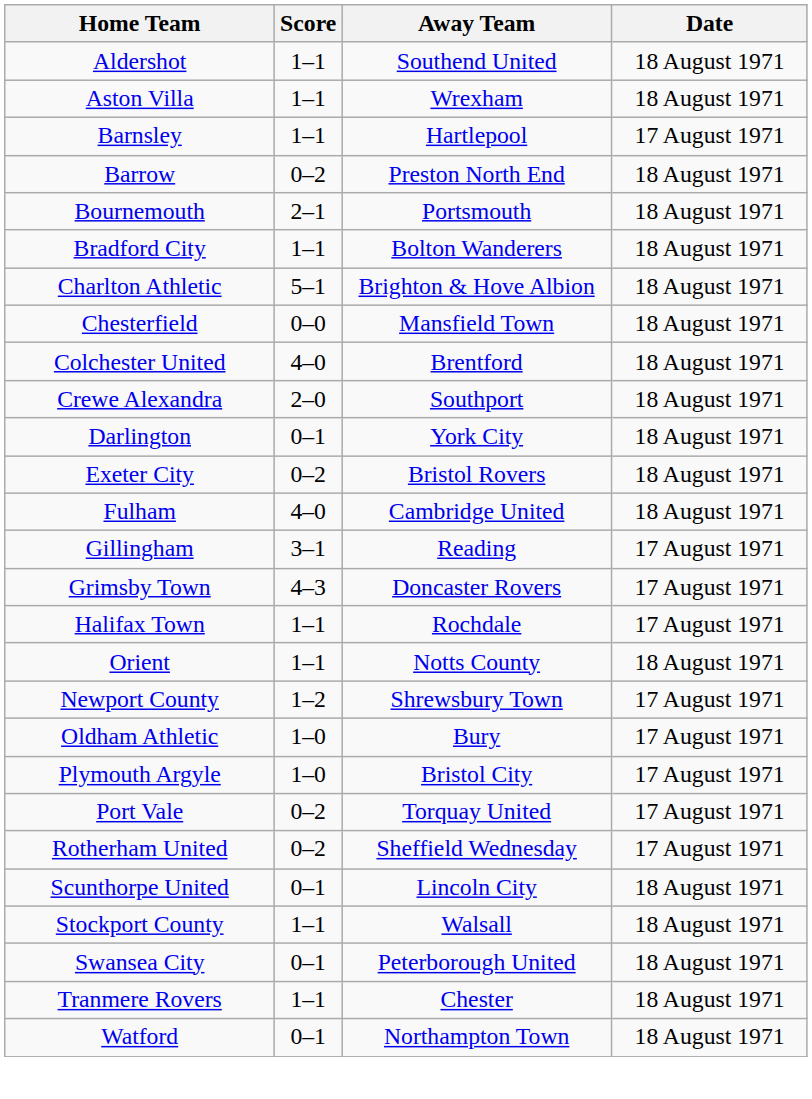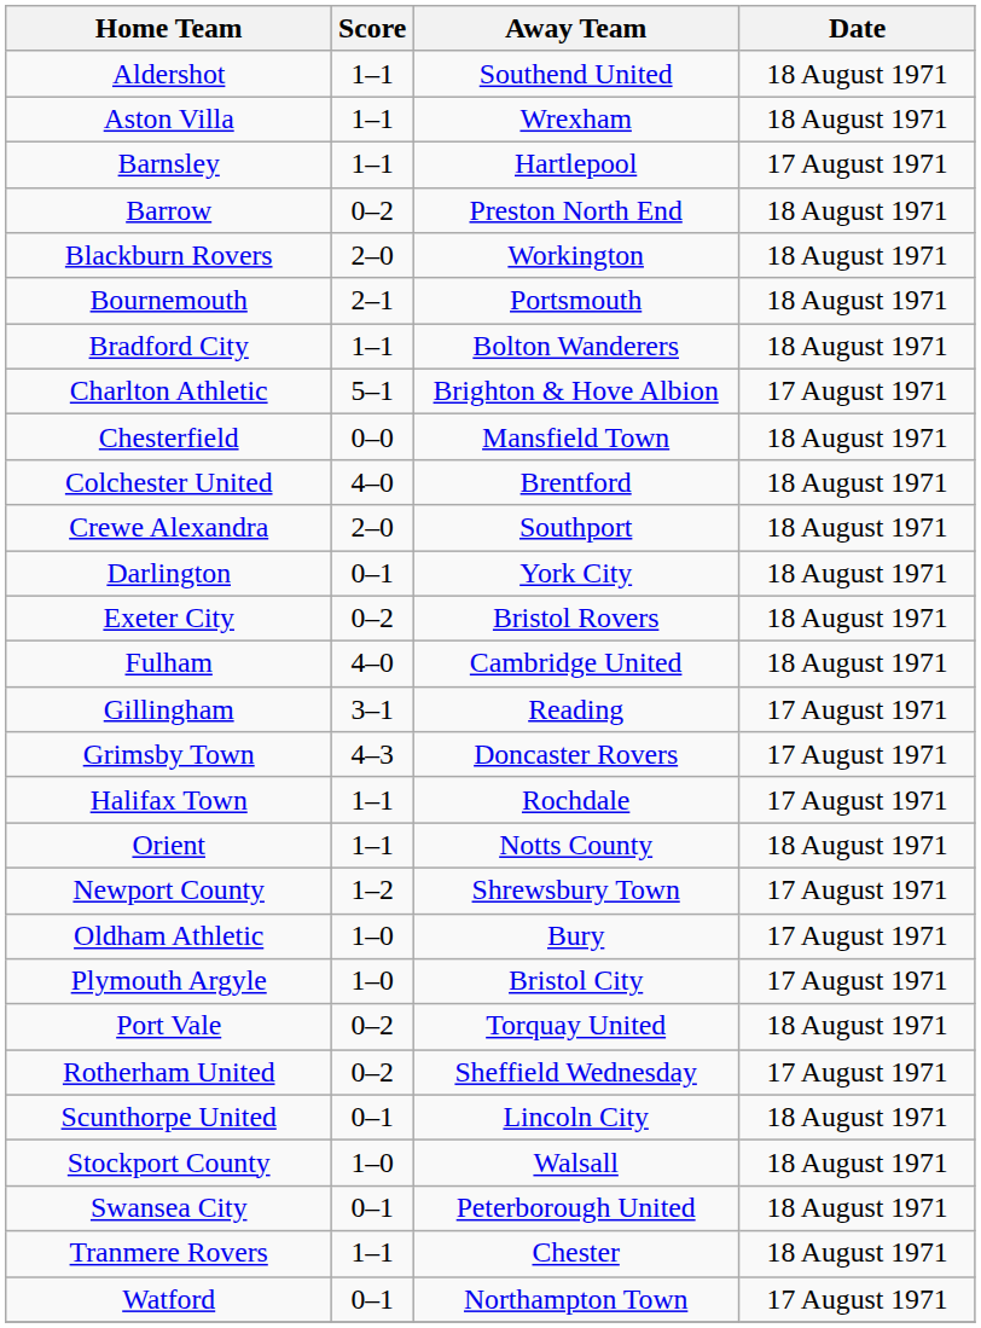 <table class="wikitable" style="text-align:center;">
 <tr>
 <th width=175>Home Team</th>
 <th width=20>Score</th>
 <th width=175>Away Team</th>
 <th width=125>Date</th>
 </tr>
 <tr>
 <td><a href='#'>Aldershot</a></td>
 <td>1–1</td>
 <td><a href='#'>Southend United</a></td>
 <td>18 August 1971</td>
 </tr>
 <tr>
 <td><a href='#'>Aston Villa</a></td>
 <td>1–1</td>
 <td><a href='#'>Wrexham</a></td>
 <td>18 August 1971</td>
 </tr>
 <tr>
 <td><a href='#'>Barnsley</a></td>
 <td>1–1</td>
 <td><a href='#'>Hartlepool</a></td>
 <td>17 August 1971</td>
 </tr>
 <tr>
 <td><a href='#'>Barrow</a></td>
 <td>0–2</td>
 <td><a href='#'>Preston North End</a></td>
 <td>18 August 1971</td>
 </tr>
 <tr>
+<td><a href='#'>Blackburn Rovers</a></td>
+<td>2–0</td>
+<td><a href='#'>Workington</a></td>
+<td>18 August 1971</td>
+</tr>
+<tr>
 <td><a href='#'>Bournemouth</a></td>
 <td>2–1</td>
 <td><a href='#'>Portsmouth</a></td>
 <td>18 August 1971</td>
 </tr>
 <tr>
 <td><a href='#'>Bradford City</a></td>
 <td>1–1</td>
 <td><a href='#'>Bolton Wanderers</a></td>
 <td>18 August 1971</td>
 </tr>
 <tr>
 <td><a href='#'>Charlton Athletic</a></td>
 <td>5–1</td>
 <td><a href='#'>Brighton & Hove Albion</a></td>
-<td>18 August 1971</td>
+<td>17 August 1971</td>
 </tr>
 <tr>
 <td><a href='#'>Chesterfield</a></td>
 <td>0–0</td>
 <td><a href='#'>Mansfield Town</a></td>
 <td>18 August 1971</td>
 </tr>
 <tr>
 <td><a href='#'>Colchester United</a></td>
 <td>4–0</td>
 <td><a href='#'>Brentford</a></td>
 <td>18 August 1971</td>
 </tr>
 <tr>
 <td><a href='#'>Crewe Alexandra</a></td>
 <td>2–0</td>
 <td><a href='#'>Southport</a></td>
 <td>18 August 1971</td>
 </tr>
 <tr>
 <td><a href='#'>Darlington</a></td>
 <td>0–1</td>
 <td><a href='#'>York City</a></td>
 <td>18 August 1971</td>
 </tr>
 <tr>
 <td><a href='#'>Exeter City</a></td>
 <td>0–2</td>
 <td><a href='#'>Bristol Rovers</a></td>
 <td>18 August 1971</td>
 </tr>
 <tr>
 <td><a href='#'>Fulham</a></td>
 <td>4–0</td>
 <td><a href='#'>Cambridge United</a></td>
 <td>18 August 1971</td>
 </tr>
 <tr>
 <td><a href='#'>Gillingham</a></td>
 <td>3–1</td>
 <td><a href='#'>Reading</a></td>
 <td>17 August 1971</td>
 </tr>
 <tr>
 <td><a href='#'>Grimsby Town</a></td>
 <td>4–3</td>
 <td><a href='#'>Doncaster Rovers</a></td>
 <td>17 August 1971</td>
 </tr>
 <tr>
 <td><a href='#'>Halifax Town</a></td>
 <td>1–1</td>
 <td><a href='#'>Rochdale</a></td>
 <td>17 August 1971</td>
 </tr>
 <tr>
 <td><a href='#'>Orient</a></td>
 <td>1–1</td>
 <td><a href='#'>Notts County</a></td>
 <td>18 August 1971</td>
 </tr>
 <tr>
 <td><a href='#'>Newport County</a></td>
 <td>1–2</td>
 <td><a href='#'>Shrewsbury Town</a></td>
 <td>17 August 1971</td>
 </tr>
 <tr>
 <td><a href='#'>Oldham Athletic</a></td>
 <td>1–0</td>
 <td><a href='#'>Bury</a></td>
 <td>17 August 1971</td>
 </tr>
 <tr>
 <td><a href='#'>Plymouth Argyle</a></td>
 <td>1–0</td>
 <td><a href='#'>Bristol City</a></td>
 <td>17 August 1971</td>
 </tr>
 <tr>
 <td><a href='#'>Port Vale</a></td>
 <td>0–2</td>
 <td><a href='#'>Torquay United</a></td>
-<td>17 August 1971</td>
+<td>18 August 1971</td>
 </tr>
 <tr>
 <td><a href='#'>Rotherham United</a></td>
 <td>0–2</td>
 <td><a href='#'>Sheffield Wednesday</a></td>
 <td>17 August 1971</td>
 </tr>
 <tr>
 <td><a href='#'>Scunthorpe United</a></td>
 <td>0–1</td>
 <td><a href='#'>Lincoln City</a></td>
 <td>18 August 1971</td>
 </tr>
 <tr>
 <td><a href='#'>Stockport County</a></td>
-<td>1–1</td>
+<td>1–0</td>
 <td><a href='#'>Walsall</a></td>
 <td>18 August 1971</td>
 </tr>
 <tr>
 <td><a href='#'>Swansea City</a></td>
 <td>0–1</td>
 <td><a href='#'>Peterborough United</a></td>
 <td>18 August 1971</td>
 </tr>
 <tr>
 <td><a href='#'>Tranmere Rovers</a></td>
 <td>1–1</td>
 <td><a href='#'>Chester</a></td>
 <td>18 August 1971</td>
 </tr>
 <tr>
 <td><a href='#'>Watford</a></td>
 <td>0–1</td>
 <td><a href='#'>Northampton Town</a></td>
-<td>18 August 1971</td>
+<td>17 August 1971</td>
 </tr>
 <tr>
 </tr>
 </table>
